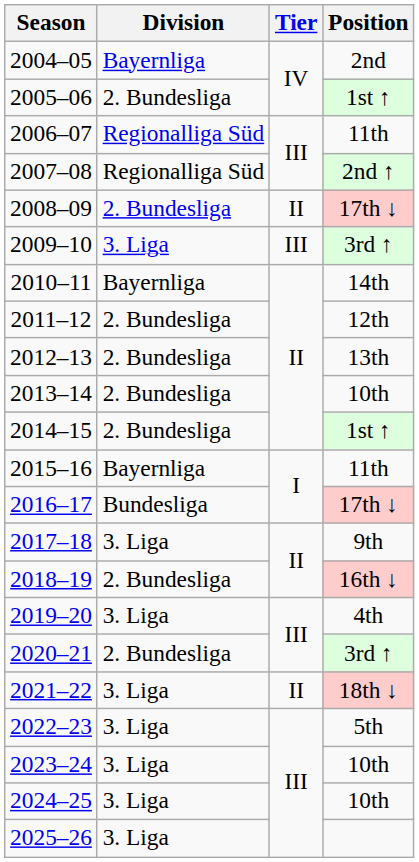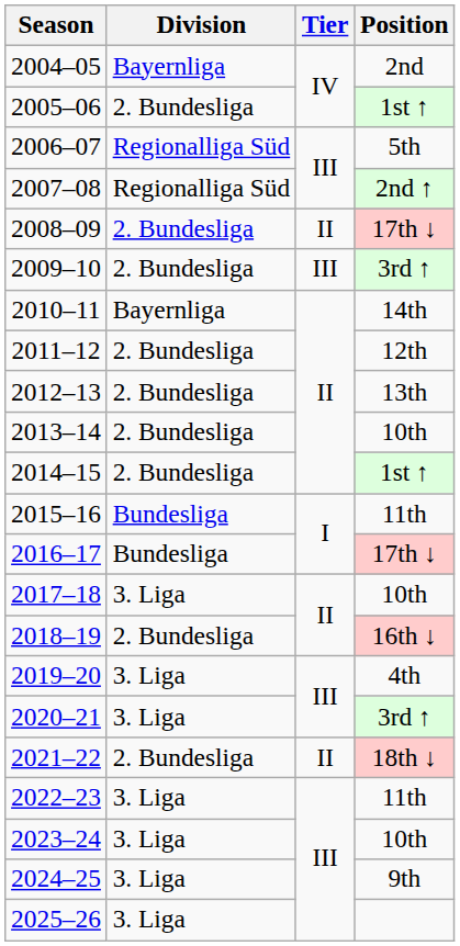 <table class="wikitable">
 <tr>
 <th>Season</th>
 <th>Division</th>
 <th><a href='#'>Tier</a></th>
 <th>Position</th>
 </tr>
 <tr align="center">
 <td>2004–05</td>
 <td align="left"><a href='#'>Bayernliga</a></td>
 <td rowspan=2>IV</td>
 <td>2nd</td>
 </tr>
 <tr align="center">
 <td>2005–06</td>
 <td align="left">2. Bundesliga</td>
 <td style="background:#ddffdd">1st ↑</td>
 </tr>
 <tr align="center">
 <td>2006–07</td>
 <td align="left"><a href='#'>Regionalliga Süd</a></td>
 <td rowspan=2>III</td>
-<td>11th</td>
+<td>5th</td>
 </tr>
 <tr align="center">
 <td>2007–08</td>
 <td align="left">Regionalliga Süd</td>
 <td style="background:#ddffdd">2nd ↑</td>
 </tr>
 <tr align="center">
 <td>2008–09</td>
 <td align="left"><a href='#'>2. Bundesliga</a></td>
 <td>II</td>
 <td style="background:#ffcccc">17th ↓</td>
 </tr>
 <tr align="center">
 <td>2009–10</td>
-<td align="left"><a href='#'>3. Liga</a></td>
+<td align="left">2. Bundesliga</td>
 <td>III</td>
 <td style="background:#ddffdd">3rd ↑</td>
 </tr>
 <tr align="center">
 <td>2010–11</td>
 <td align="left">Bayernliga</td>
 <td rowspan=5>II</td>
 <td>14th</td>
 </tr>
 <tr align="center">
 <td>2011–12</td>
 <td align="left">2. Bundesliga</td>
 <td>12th</td>
 </tr>
 <tr align="center">
 <td>2012–13</td>
 <td align="left">2. Bundesliga</td>
 <td>13th</td>
 </tr>
 <tr align="center">
 <td>2013–14</td>
 <td align="left">2. Bundesliga</td>
 <td>10th</td>
 </tr>
 <tr align="center">
 <td>2014–15</td>
 <td align="left">2. Bundesliga</td>
 <td style="background:#ddffdd">1st ↑</td>
 </tr>
 <tr align="center">
 <td>2015–16</td>
-<td align="left">Bayernliga</td>
+<td align="left"><a href='#'>Bundesliga</a></td>
 <td rowspan=2>I</td>
 <td>11th</td>
 </tr>
 <tr align="center">
 <td><a href='#'>2016–17</a></td>
 <td align="left">Bundesliga</td>
 <td style="background:#ffcccc">17th ↓</td>
 </tr>
 <tr align="center">
 <td><a href='#'>2017–18</a></td>
 <td align="left">3. Liga</td>
 <td rowspan=2>II</td>
-<td>9th</td>
+<td>10th</td>
 </tr>
 <tr align="center">
 <td><a href='#'>2018–19</a></td>
 <td align="left">2. Bundesliga</td>
 <td style="background:#ffcccc">16th ↓</td>
 </tr>
 <tr align="center">
 <td><a href='#'>2019–20</a></td>
 <td align="left">3. Liga</td>
 <td rowspan=2>III</td>
 <td>4th</td>
 </tr>
 <tr align="center">
 <td><a href='#'>2020–21</a></td>
-<td align="left">2. Bundesliga</td>
+<td align="left">3. Liga</td>
 <td style="background:#ddffdd">3rd ↑</td>
 </tr>
 <tr align="center">
 <td><a href='#'>2021–22</a></td>
-<td align="left">3. Liga</td>
+<td align="left">2. Bundesliga</td>
 <td>II</td>
 <td style="background:#ffcccc">18th ↓</td>
 </tr>
 <tr align="center">
 <td><a href='#'>2022–23</a></td>
 <td align="left">3. Liga</td>
 <td rowspan=4>III</td>
-<td>5th</td>
+<td>11th</td>
 </tr>
 <tr align="center">
 <td><a href='#'>2023–24</a></td>
 <td align="left">3. Liga</td>
 <td>10th</td>
 </tr>
 <tr align="center">
 <td><a href='#'>2024–25</a></td>
 <td align="left">3. Liga</td>
-<td>10th</td>
+<td>9th</td>
 </tr>
 <tr align="center">
 <td><a href='#'>2025–26</a></td>
 <td align="left">3. Liga</td>
 <td></td>
 </tr>
 </table>
